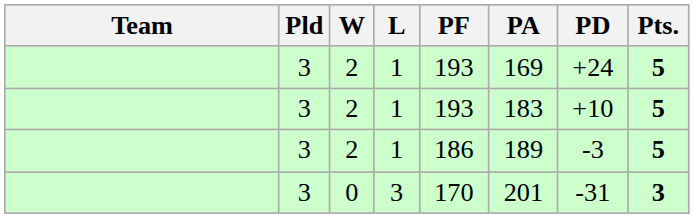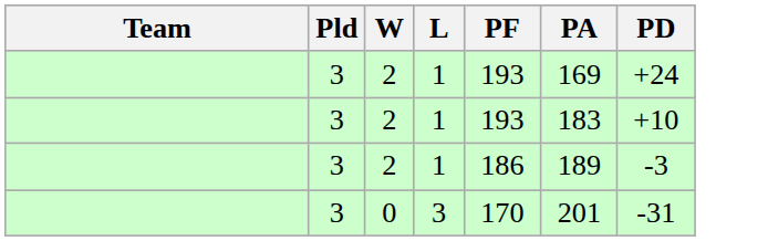 <table class=wikitable style="text-align:center">
 <tr>
 <th width=160>Team</th>
 <th width=20>Pld</th>
 <th width=20>W</th>
 <th width=20>L</th>
 <th width=35>PF</th>
 <th width=35>PA</th>
 <th width=35>PD</th>
-<th width=30>Pts.</th>
 </tr>
 <tr align="center" bgcolor="#CCFFCC">
 <td align=left></td>
 <td>3</td>
 <td>2</td>
 <td>1</td>
 <td>193</td>
 <td>169</td>
 <td>+24</td>
-<td><strong>5</strong></td>
 </tr>
 <tr align="center" bgcolor="#CCFFCC">
 <td align=left></td>
 <td>3</td>
 <td>2</td>
 <td>1</td>
 <td>193</td>
 <td>183</td>
 <td>+10</td>
-<td><strong>5</strong></td>
 </tr>
 <tr align="center" bgcolor="#CCFFCC">
 <td align=left></td>
 <td>3</td>
 <td>2</td>
 <td>1</td>
 <td>186</td>
 <td>189</td>
 <td>-3</td>
-<td><strong>5</strong></td>
 </tr>
 <tr align="center" bgcolor="#CCFFCC">
 <td align=left></td>
 <td>3</td>
 <td>0</td>
 <td>3</td>
 <td>170</td>
 <td>201</td>
 <td>-31</td>
-<td><strong>3</strong></td>
 </tr>
 </table>
